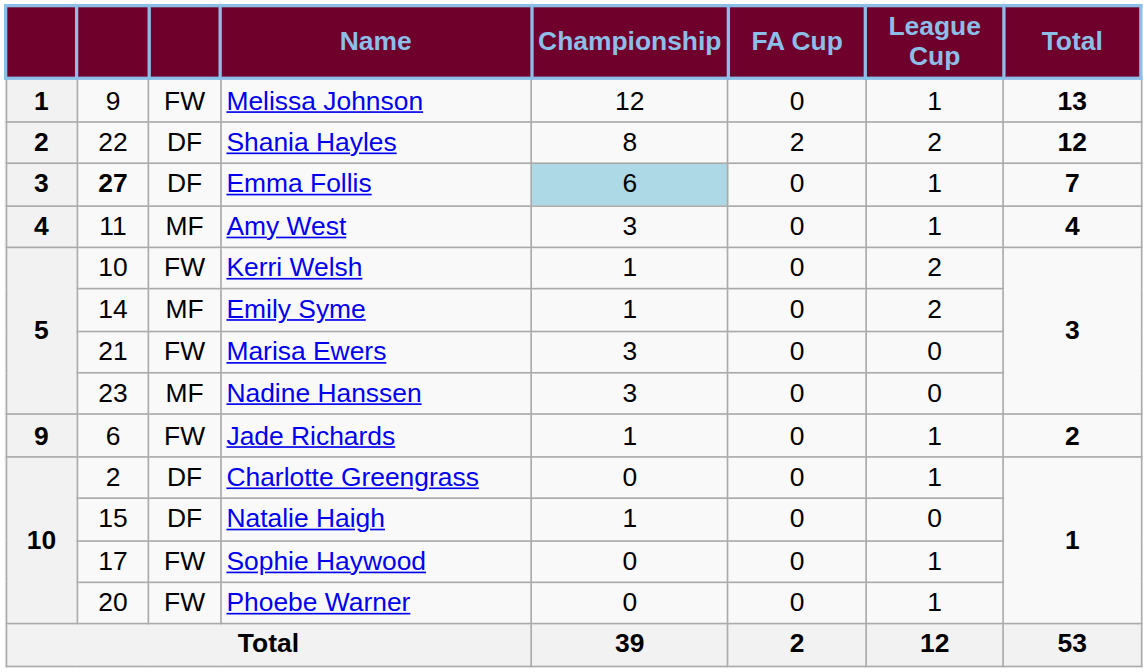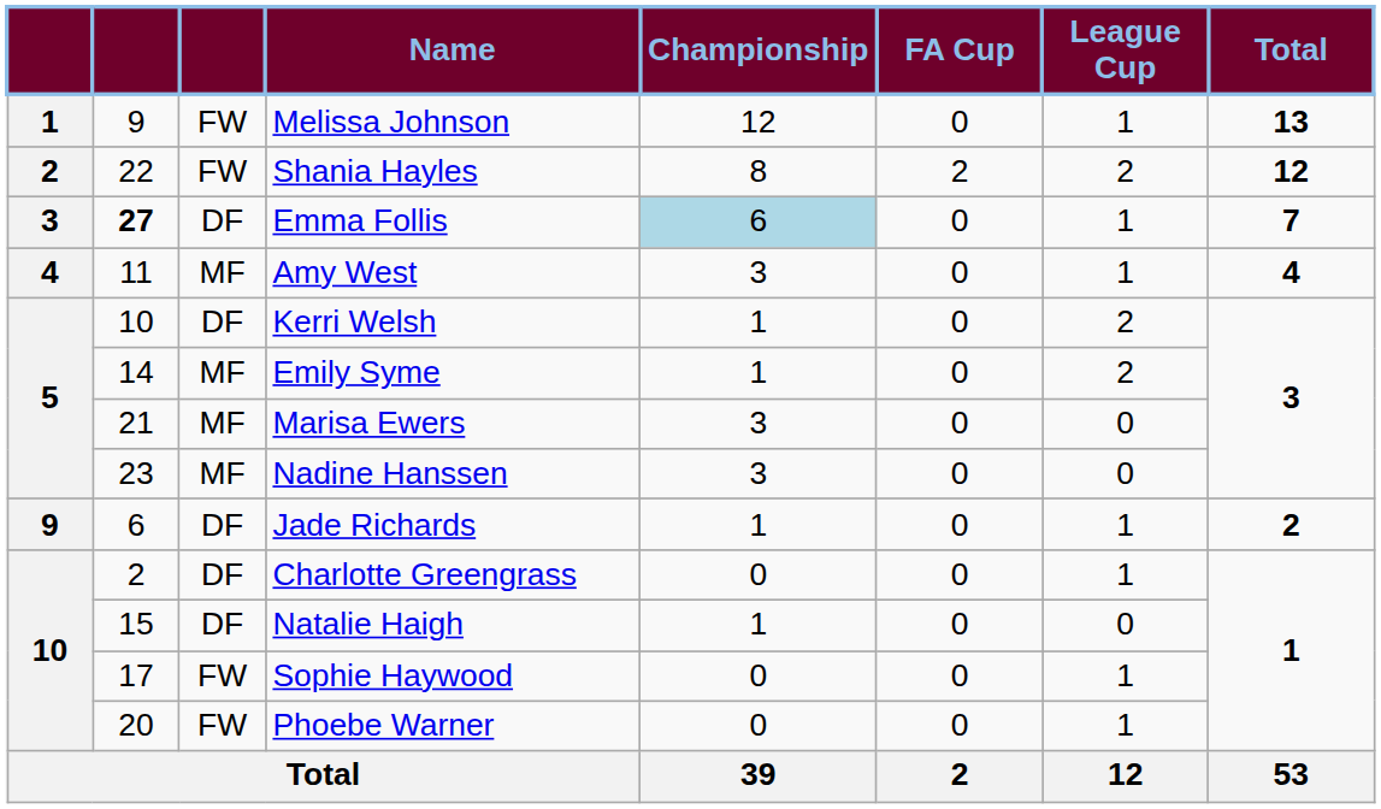 <table class="wikitable" style="text-align:center;">
 <tr>
 <th style="background:#6F002B; color:#8DBEE7;border:2px solid #8DBEE7; width:35px;"></th>
 <th style="background:#6F002B; color:#8DBEE7;border:2px solid #8DBEE7; width:35px;"></th>
 <th style="background:#6F002B; color:#8DBEE7;border:2px solid #8DBEE7; width:35px;"></th>
 <th style="background:#6F002B; color:#8DBEE7;border:2px solid #8DBEE7; width:180px;">Name</th>
 <th style="background:#6F002B; color:#8DBEE7;border:2px solid #8DBEE7; width:75px;">Championship</th>
 <th style="background:#6F002B; color:#8DBEE7;border:2px solid #8DBEE7; width:75px;">FA Cup</th>
 <th style="background:#6F002B; color:#8DBEE7;border:2px solid #8DBEE7; width:75px;">League Cup</th>
 <th style="background:#6F002B; color:#8DBEE7;border:2px solid #8DBEE7; width:75px;">Total</th>
 </tr>
 <tr>
 <th>1</th>
 <td>9</td>
 <td>FW</td>
 <td align="left"> <a href='#'>Melissa Johnson</a></td>
 <td>12</td>
 <td>0</td>
 <td>1</td>
 <td><strong>13</strong></td>
 </tr>
 <tr>
 <th>2</th>
 <td>22</td>
-<td>DF</td>
+<td>FW</td>
 <td align="left"> <a href='#'>Shania Hayles</a></td>
 <td>8</td>
 <td>2</td>
 <td>2</td>
 <td><strong>12</strong></td>
 </tr>
 <tr>
 <th>3</th>
 <td><strong>27</strong></td>
 <td>DF</td>
 <td align="left"> <a href='#'>Emma Follis</a></td>
 <td style="background: lightblue;">6</td>
 <td>0</td>
 <td>1</td>
 <td><strong>7</strong></td>
 </tr>
 <tr>
 <th>4</th>
 <td>11</td>
 <td>MF</td>
 <td align="left"> <a href='#'>Amy West</a></td>
 <td>3</td>
 <td>0</td>
 <td>1</td>
 <td><strong>4</strong></td>
 </tr>
 <tr>
 <th rowspan="4">5</th>
 <td>10</td>
-<td>FW</td>
+<td>DF</td>
 <td align="left"> <a href='#'>Kerri Welsh</a></td>
 <td>1</td>
 <td>0</td>
 <td>2</td>
 <td rowspan="4"><strong>3</strong></td>
 </tr>
 <tr>
 <td>14</td>
 <td>MF</td>
 <td align="left"> <a href='#'>Emily Syme</a></td>
 <td>1</td>
 <td>0</td>
 <td>2</td>
 </tr>
 <tr>
 <td>21</td>
-<td>FW</td>
+<td>MF</td>
 <td align="left"> <a href='#'>Marisa Ewers</a></td>
 <td>3</td>
 <td>0</td>
 <td>0</td>
 </tr>
 <tr>
 <td>23</td>
 <td>MF</td>
 <td align="left"> <a href='#'>Nadine Hanssen</a></td>
 <td>3</td>
 <td>0</td>
 <td>0</td>
 </tr>
 <tr>
 <th>9</th>
 <td>6</td>
-<td>FW</td>
+<td>DF</td>
 <td align="left"> <a href='#'>Jade Richards</a></td>
 <td>1</td>
 <td>0</td>
 <td>1</td>
 <td><strong>2</strong></td>
 </tr>
 <tr>
 <th rowspan="4">10</th>
 <td>2</td>
 <td>DF</td>
 <td align="left"> <a href='#'>Charlotte Greengrass</a></td>
 <td>0</td>
 <td>0</td>
 <td>1</td>
 <td rowspan="4"><strong>1</strong></td>
 </tr>
 <tr>
 <td>15</td>
 <td>DF</td>
 <td align="left"> <a href='#'>Natalie Haigh</a></td>
 <td>1</td>
 <td>0</td>
 <td>0</td>
 </tr>
 <tr>
 <td>17</td>
 <td>FW</td>
 <td align="left"> <a href='#'>Sophie Haywood</a></td>
 <td>0</td>
 <td>0</td>
 <td>1</td>
 </tr>
 <tr>
 <td>20</td>
 <td>FW</td>
 <td align="left"> <a href='#'>Phoebe Warner</a></td>
 <td>0</td>
 <td>0</td>
 <td>1</td>
 </tr>
 <tr>
 <th colspan="4">Total</th>
 <th>39</th>
 <th>2</th>
 <th>12</th>
 <th>53</th>
 </tr>
 </table>
